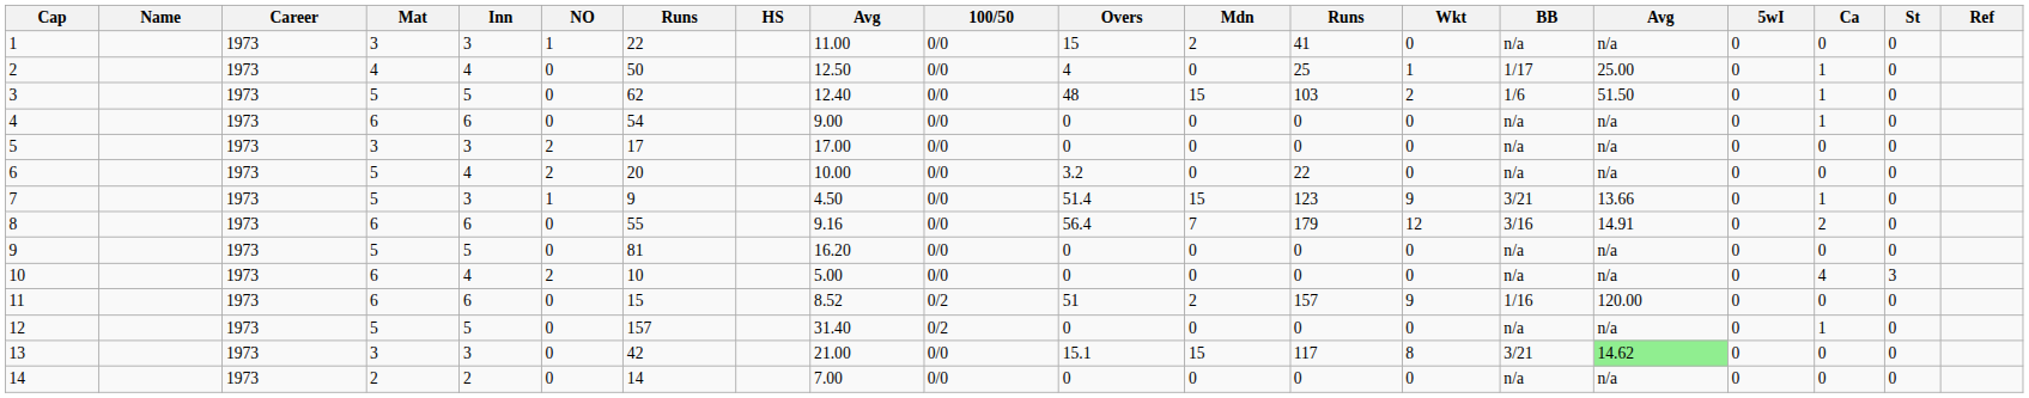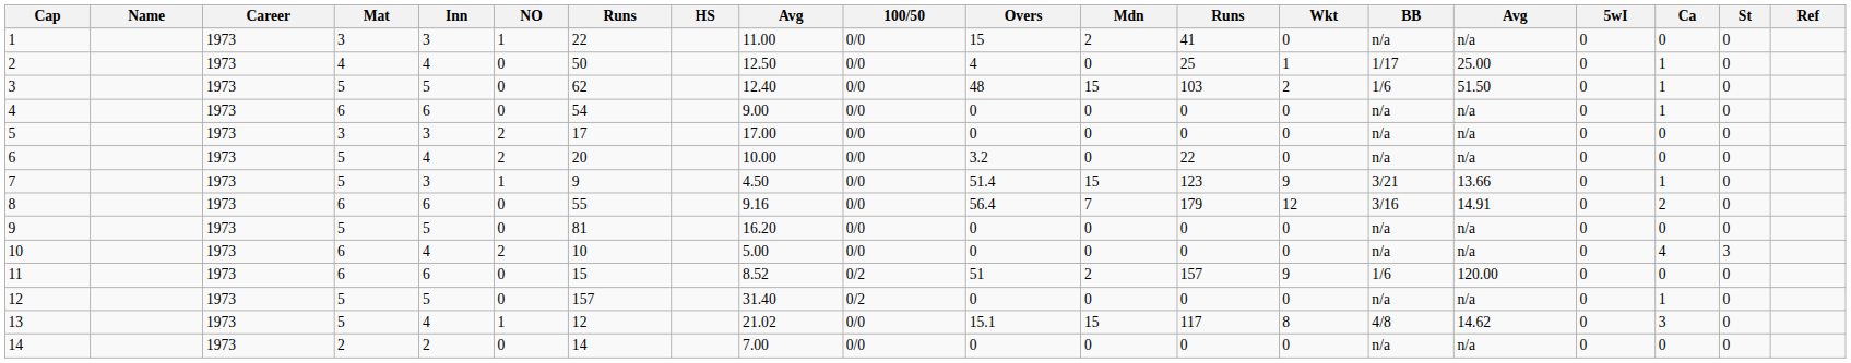 <table class="wikitable sortable" width="100%">
 <tr bgcolor="#efefef">
 <th>Cap</th>
 <th>Name</th>
 <th class="unsortable">Career</th>
 <th>Mat</th>
 <th>Inn</th>
 <th>NO</th>
 <th>Runs</th>
 <th>HS</th>
 <th>Avg</th>
 <th>100/50</th>
 <th>Overs</th>
 <th>Mdn</th>
 <th>Runs</th>
 <th>Wkt</th>
 <th>BB</th>
 <th>Avg</th>
 <th>5wI</th>
 <th>Ca</th>
 <th>St</th>
 <th class="unsortable">Ref</th>
 </tr>
 <tr>
 <td>1</td>
 <td></td>
 <td>1973</td>
 <td>3</td>
 <td>3</td>
 <td>1</td>
 <td>22</td>
 <td></td>
 <td>11.00</td>
 <td>0/0</td>
 <td>15</td>
 <td>2</td>
 <td>41</td>
 <td>0</td>
 <td>n/a</td>
 <td>n/a</td>
 <td>0</td>
 <td>0</td>
 <td>0</td>
 <td></td>
 </tr>
 <tr>
 <td>2</td>
 <td></td>
 <td>1973</td>
 <td>4</td>
 <td>4</td>
 <td>0</td>
 <td>50</td>
 <td></td>
 <td>12.50</td>
 <td>0/0</td>
 <td>4</td>
 <td>0</td>
 <td>25</td>
 <td>1</td>
 <td>1/17</td>
 <td>25.00</td>
 <td>0</td>
 <td>1</td>
 <td>0</td>
 <td></td>
 </tr>
 <tr>
 <td>3</td>
 <td></td>
 <td>1973</td>
 <td>5</td>
 <td>5</td>
 <td>0</td>
 <td>62</td>
 <td></td>
 <td>12.40</td>
 <td>0/0</td>
 <td>48</td>
 <td>15</td>
 <td>103</td>
 <td>2</td>
 <td>1/6</td>
 <td>51.50</td>
 <td>0</td>
 <td>1</td>
 <td>0</td>
 <td></td>
 </tr>
 <tr>
 <td>4</td>
 <td></td>
 <td>1973</td>
 <td>6</td>
 <td>6</td>
 <td>0</td>
 <td>54</td>
 <td></td>
 <td>9.00</td>
 <td>0/0</td>
 <td>0</td>
 <td>0</td>
 <td>0</td>
 <td>0</td>
 <td>n/a</td>
 <td>n/a</td>
 <td>0</td>
 <td>1</td>
 <td>0</td>
 <td></td>
 </tr>
 <tr>
 <td>5</td>
 <td></td>
 <td>1973</td>
 <td>3</td>
 <td>3</td>
 <td>2</td>
 <td>17</td>
 <td></td>
 <td>17.00</td>
 <td>0/0</td>
 <td>0</td>
 <td>0</td>
 <td>0</td>
 <td>0</td>
 <td>n/a</td>
 <td>n/a</td>
 <td>0</td>
 <td>0</td>
 <td>0</td>
 <td></td>
 </tr>
 <tr>
 <td>6</td>
 <td></td>
 <td>1973</td>
 <td>5</td>
 <td>4</td>
 <td>2</td>
 <td>20</td>
 <td></td>
 <td>10.00</td>
 <td>0/0</td>
 <td>3.2</td>
 <td>0</td>
 <td>22</td>
 <td>0</td>
 <td>n/a</td>
 <td>n/a</td>
 <td>0</td>
 <td>0</td>
 <td>0</td>
 <td></td>
 </tr>
 <tr>
 <td>7</td>
 <td></td>
 <td>1973</td>
 <td>5</td>
 <td>3</td>
 <td>1</td>
 <td>9</td>
 <td></td>
 <td>4.50</td>
 <td>0/0</td>
 <td>51.4</td>
 <td>15</td>
 <td>123</td>
 <td>9</td>
 <td>3/21</td>
 <td>13.66</td>
 <td>0</td>
 <td>1</td>
 <td>0</td>
 <td></td>
 </tr>
 <tr>
 <td>8</td>
 <td></td>
 <td>1973</td>
 <td>6</td>
 <td>6</td>
 <td>0</td>
 <td>55</td>
 <td></td>
 <td>9.16</td>
 <td>0/0</td>
 <td>56.4</td>
 <td>7</td>
 <td>179</td>
 <td>12</td>
 <td>3/16</td>
 <td>14.91</td>
 <td>0</td>
 <td>2</td>
 <td>0</td>
 <td></td>
 </tr>
 <tr>
 <td>9</td>
 <td></td>
 <td>1973</td>
 <td>5</td>
 <td>5</td>
 <td>0</td>
 <td>81</td>
 <td></td>
 <td>16.20</td>
 <td>0/0</td>
 <td>0</td>
 <td>0</td>
 <td>0</td>
 <td>0</td>
 <td>n/a</td>
 <td>n/a</td>
 <td>0</td>
 <td>0</td>
 <td>0</td>
 <td></td>
 </tr>
 <tr>
 <td>10</td>
 <td></td>
 <td>1973</td>
 <td>6</td>
 <td>4</td>
 <td>2</td>
 <td>10</td>
 <td></td>
 <td>5.00</td>
 <td>0/0</td>
 <td>0</td>
 <td>0</td>
 <td>0</td>
 <td>0</td>
 <td>n/a</td>
 <td>n/a</td>
 <td>0</td>
 <td>4</td>
 <td>3</td>
 <td></td>
 </tr>
 <tr>
 <td>11</td>
 <td></td>
 <td>1973</td>
 <td>6</td>
 <td>6</td>
 <td>0</td>
 <td>15</td>
 <td></td>
 <td>8.52</td>
 <td>0/2</td>
 <td>51</td>
 <td>2</td>
 <td>157</td>
 <td>9</td>
-<td>1/16</td>
+<td>1/6</td>
 <td>120.00</td>
 <td>0</td>
 <td>0</td>
 <td>0</td>
 <td></td>
 </tr>
 <tr>
 <td>12</td>
 <td></td>
 <td>1973</td>
 <td>5</td>
 <td>5</td>
 <td>0</td>
 <td>157</td>
 <td></td>
 <td>31.40</td>
 <td>0/2</td>
 <td>0</td>
 <td>0</td>
 <td>0</td>
 <td>0</td>
 <td>n/a</td>
 <td>n/a</td>
 <td>0</td>
 <td>1</td>
 <td>0</td>
 <td></td>
 </tr>
 <tr>
 <td>13</td>
 <td></td>
 <td>1973</td>
-<td>3</td>
-<td>3</td>
-<td>0</td>
-<td>42</td>
+<td>5</td>
+<td>4</td>
+<td>1</td>
+<td>12</td>
 <td></td>
-<td>21.00</td>
+<td>21.02</td>
 <td>0/0</td>
 <td>15.1</td>
 <td>15</td>
 <td>117</td>
 <td>8</td>
-<td>3/21</td>
-<td style="background: lightgreen;">14.62</td>
+<td>4/8</td>
+<td>14.62</td>
 <td>0</td>
-<td>0</td>
+<td>3</td>
 <td>0</td>
 <td></td>
 </tr>
 <tr>
 <td>14</td>
 <td></td>
 <td>1973</td>
 <td>2</td>
 <td>2</td>
 <td>0</td>
 <td>14</td>
 <td></td>
 <td>7.00</td>
 <td>0/0</td>
 <td>0</td>
 <td>0</td>
 <td>0</td>
 <td>0</td>
 <td>n/a</td>
 <td>n/a</td>
 <td>0</td>
 <td>0</td>
 <td>0</td>
 <td></td>
 </tr>
 </table>
